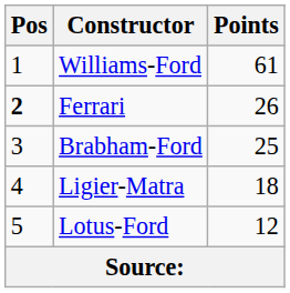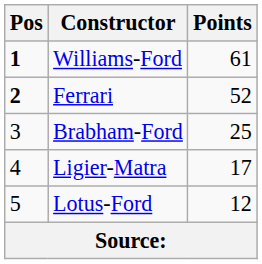 <table class="wikitable" style="font-size: 95%;">
 <tr>
 <th>Pos</th>
 <th>Constructor</th>
 <th>Points</th>
 </tr>
 <tr>
-<td>1</td>
+<td><strong>1</strong></td>
 <td> <a href='#'>Williams</a>-<a href='#'>Ford</a></td>
 <td style="text-align:right;">61</td>
 </tr>
 <tr>
 <td><strong>2</strong></td>
 <td> <a href='#'>Ferrari</a></td>
-<td style="text-align:right;">26</td>
+<td style="text-align:right;">52</td>
 </tr>
 <tr>
 <td>3</td>
 <td> <a href='#'>Brabham</a>-<a href='#'>Ford</a></td>
 <td style="text-align:right;">25</td>
 </tr>
 <tr>
 <td>4</td>
 <td> <a href='#'>Ligier</a>-<a href='#'>Matra</a></td>
-<td style="text-align:right;">18</td>
+<td style="text-align:right;">17</td>
 </tr>
 <tr>
 <td>5</td>
 <td> <a href='#'>Lotus</a>-<a href='#'>Ford</a></td>
 <td style="text-align:right;">12</td>
 </tr>
 <tr>
 <th colspan=4>Source: </th>
 </tr>
 </table>
